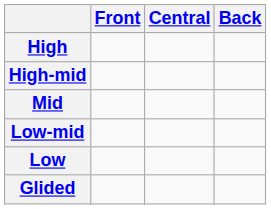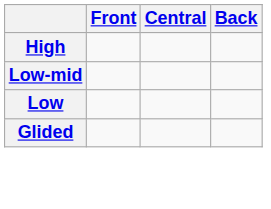 <table class="wikitable" style="text-align:center">
 <tr>
 <th></th>
 <th><a href='#'>Front</a></th>
 <th><a href='#'>Central</a></th>
 <th><a href='#'>Back</a></th>
 </tr>
 <tr>
 <th><a href='#'>High</a></th>
 <td align="center"></td>
-<td></td>
-<td></td>
-</tr>
-<tr>
-<th><a href='#'>High-mid</a></th>
-<td></td>
-<td></td>
-<td></td>
-</tr>
-<tr>
-<th><a href='#'>Mid</a></th>
-<td></td>
 <td></td>
 <td></td>
 </tr>
 <tr>
 <th><a href='#'>Low-mid</a></th>
 <td></td>
 <td></td>
 <td></td>
 </tr>
 <tr>
 <th><a href='#'>Low</a></th>
 <td></td>
 <td></td>
 <td></td>
 </tr>
 <tr>
 <th><a href='#'>Glided</a></th>
 <td></td>
 <td></td>
 <td></td>
 </tr>
 </table>
